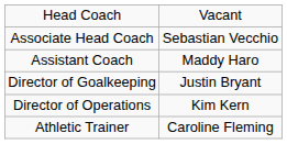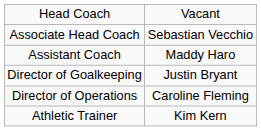 <table class="wikitable" style="text-align: center;">
 <tr>
 <td>Head Coach</td>
 <td>Vacant</td>
 </tr>
 <tr>
 <td>Associate Head Coach</td>
 <td>Sebastian Vecchio</td>
 </tr>
 <tr>
 <td>Assistant Coach</td>
 <td>Maddy Haro</td>
 </tr>
 <tr>
 <td>Director of Goalkeeping</td>
 <td>Justin Bryant</td>
 </tr>
 <tr>
 <td>Director of Operations</td>
-<td>Kim Kern</td>
+<td>Caroline Fleming</td>
 </tr>
 <tr>
 <td>Athletic Trainer</td>
-<td>Caroline Fleming</td>
+<td>Kim Kern</td>
 </tr>
 </table>
